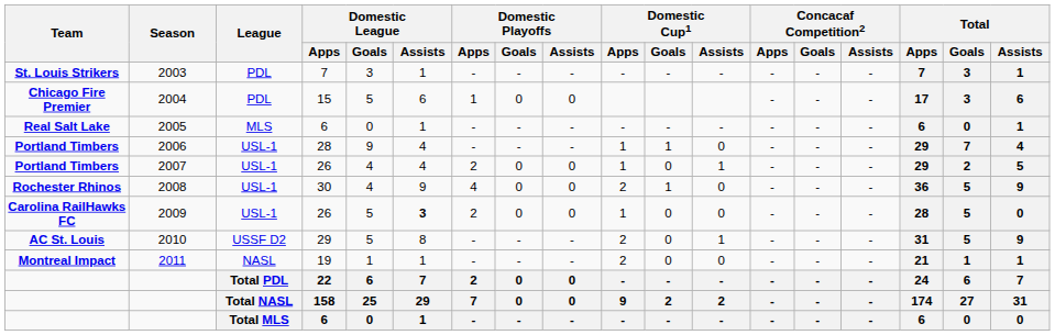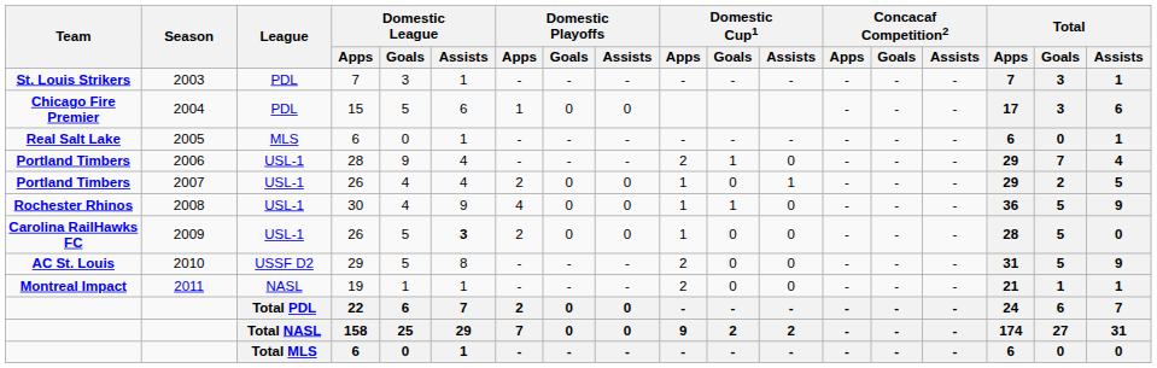 <table class="wikitable" style=font-size:90% text-align: center width=75%>
 <tr>
 <th rowspan=2 width=10%><strong>Team</strong></th>
 <th rowspan=2 width=7%><strong>Season</strong></th>
 <th rowspan=2 width=7%><strong>League</strong></th>
 <th colspan=3 width=10%>Domestic<br>League</th>
 <th colspan=3 width=10%>Domestic<br>Playoffs</th>
 <th colspan=3 width=10%>Domestic<br>Cup<sup>1</sup></th>
 <th colspan=3 width=10%>Concacaf<br>Competition<sup>2</sup></th>
 <th colspan=3 width=10%>Total</th>
 </tr>
 <tr>
 <th align=center><strong>Apps</strong></th>
 <th align=center><strong>Goals</strong></th>
 <th align=center><strong>Assists</strong></th>
 <th align=center><strong>Apps</strong></th>
 <th align=center><strong>Goals</strong></th>
 <th align=center><strong>Assists</strong></th>
 <th align=center><strong>Apps</strong></th>
 <th align=center><strong>Goals</strong></th>
 <th align=center><strong>Assists</strong></th>
 <th align=center><strong>Apps</strong></th>
 <th align=center><strong>Goals</strong></th>
 <th align=center><strong>Assists</strong></th>
 <th align=center><strong>Apps</strong></th>
 <th align=center><strong>Goals</strong></th>
 <th align=center><strong>Assists</strong></th>
 </tr>
 <tr>
 <td rowspan=1 align=center><strong><a href='#'>St. Louis Strikers</a></strong></td>
 <td align=center>2003</td>
 <td align=center><a href='#'>PDL</a></td>
 <td align=center>7</td>
 <td align=center>3</td>
 <td align=center>1</td>
 <td align=center>-</td>
 <td align=center>-</td>
 <td align=center>-</td>
 <td align=center>-</td>
 <td align=center>-</td>
 <td align=center>-</td>
 <td align=center>-</td>
 <td align=center>-</td>
 <td align=center>-</td>
 <th align=center><strong>7</strong></th>
 <th align=center><strong>3</strong></th>
 <th align=center><strong>1</strong></th>
 </tr>
 <tr>
 <td rowspan=1 align=center><strong><a href='#'>Chicago Fire Premier</a></strong></td>
 <td align=center>2004</td>
 <td align=center><a href='#'>PDL</a></td>
 <td align=center>15</td>
 <td align=center>5</td>
 <td align=center>6</td>
 <td align=center>1</td>
 <td align=center>0</td>
 <td align=center>0</td>
 <td align=center></td>
 <td align=center></td>
 <td align=center></td>
 <td align=center>-</td>
 <td align=center>-</td>
 <td align=center>-</td>
 <th align=center><strong>17</strong></th>
 <th align=center><strong>3</strong></th>
 <th align=center><strong>6</strong></th>
 </tr>
 <tr>
 <td rowspan=1 align=center><strong><a href='#'>Real Salt Lake</a></strong></td>
 <td align=center>2005</td>
 <td align=center><a href='#'>MLS</a></td>
 <td align=center>6</td>
 <td align=center>0</td>
 <td align=center>1</td>
 <td align=center>-</td>
 <td align=center>-</td>
 <td align=center>-</td>
 <td align=center>-</td>
 <td align=center>-</td>
 <td align=center>-</td>
 <td align=center>-</td>
 <td align=center>-</td>
 <td align=center>-</td>
 <th align=center><strong>6</strong></th>
 <th align=center><strong>0</strong></th>
 <th align=center><strong>1</strong></th>
 </tr>
 <tr>
 <td rowspan=1 align=center><strong><a href='#'>Portland Timbers</a></strong></td>
 <td align=center>2006</td>
 <td align=center><a href='#'>USL-1</a></td>
 <td align=center>28</td>
 <td align=center>9</td>
 <td align=center>4</td>
 <td align=center>-</td>
 <td align=center>-</td>
 <td align=center>-</td>
-<td align=center>1</td>
+<td align=center>2</td>
 <td align=center>1</td>
 <td align=center>0</td>
 <td align=center>-</td>
 <td align=center>-</td>
 <td align=center>-</td>
 <th align=center><strong>29</strong></th>
 <th align=center><strong>7</strong></th>
 <th align=center><strong>4</strong></th>
 </tr>
 <tr>
 <td rowspan=1 align=center><strong><a href='#'>Portland Timbers</a></strong></td>
 <td align=center>2007</td>
 <td align=center><a href='#'>USL-1</a></td>
 <td align=center>26</td>
 <td align=center>4</td>
 <td align=center>4</td>
 <td align=center>2</td>
 <td align=center>0</td>
 <td align=center>0</td>
 <td align=center>1</td>
 <td align=center>0</td>
 <td align=center>1</td>
 <td align=center>-</td>
 <td align=center>-</td>
 <td align=center>-</td>
 <th align=center><strong>29</strong></th>
 <th align=center>2</th>
 <th align=center><strong>5</strong></th>
 </tr>
 <tr>
 <td rowspan=1 align=center><strong><a href='#'>Rochester Rhinos</a></strong></td>
 <td align=center>2008</td>
 <td align=center><a href='#'>USL-1</a></td>
 <td align=center>30</td>
 <td align=center>4</td>
 <td align=center>9</td>
 <td align=center>4</td>
 <td align=center>0</td>
 <td align=center>0</td>
-<td align=center>2</td>
+<td align=center>1</td>
 <td align=center>1</td>
 <td align=center>0</td>
 <td align=center>-</td>
 <td align=center>-</td>
 <td align=center>-</td>
 <th align=center><strong>36</strong></th>
 <th align=center><strong>5</strong></th>
 <th align=center><strong>9</strong></th>
 </tr>
 <tr>
 <td rowspan=1 align=center><strong><a href='#'>Carolina RailHawks FC</a></strong></td>
 <td align=center>2009</td>
 <td align=center><a href='#'>USL-1</a></td>
 <td align=center>26</td>
 <td align=center>5</td>
 <td align=center><strong>3</strong></td>
 <td align=center>2</td>
 <td align=center>0</td>
 <td align=center>0</td>
 <td align=center>1</td>
 <td align=center>0</td>
 <td align=center>0</td>
 <td align=center>-</td>
 <td align=center>-</td>
 <td align=center>-</td>
 <th align=center><strong>28</strong></th>
 <th align=center><strong>5</strong></th>
 <th align=center><strong>0</strong></th>
 </tr>
 <tr>
 <td rowspan=1 align=center><strong><a href='#'>AC St. Louis</a></strong></td>
 <td align=center>2010</td>
 <td align=center><a href='#'>USSF D2</a></td>
 <td align=center>29</td>
 <td align=center>5</td>
 <td align=center>8</td>
 <td align=center>-</td>
 <td align=center>-</td>
 <td align=center>-</td>
 <td align=center>2</td>
 <td align=center>0</td>
-<td align=center>1</td>
+<td align=center>0</td>
 <td align=center>-</td>
 <td align=center>-</td>
 <td align=center>-</td>
 <th align=center><strong>31</strong></th>
 <th align=center><strong>5</strong></th>
 <th align=center><strong>9</strong></th>
 </tr>
 <tr>
 <td rowspan=1 align=center><strong><a href='#'>Montreal Impact</a></strong></td>
 <td align=center><a href='#'>2011</a></td>
 <td align=center><a href='#'>NASL</a></td>
 <td align=center>19</td>
 <td align=center>1</td>
 <td align=center>1</td>
 <td align=center>-</td>
 <td align=center>-</td>
 <td align=center>-</td>
 <td align=center>2</td>
 <td align=center>0</td>
 <td align=center>0</td>
 <td align=center>-</td>
 <td align=center>-</td>
 <td align=center>-</td>
 <th align=center><strong>21</strong></th>
 <th align=center><strong>1</strong></th>
 <th align=center><strong>1</strong></th>
 </tr>
 <tr>
 <td></td>
 <td></td>
 <th>Total <a href='#'>PDL</a></th>
 <th>22</th>
 <th>6</th>
 <th>7</th>
 <th>2</th>
 <th>0</th>
 <th>0</th>
 <th>-</th>
 <th>-</th>
 <th>-</th>
 <th>-</th>
 <th>-</th>
 <th>-</th>
 <th>24</th>
 <th>6</th>
 <th>7</th>
 </tr>
 <tr>
 <td></td>
 <td></td>
 <th>Total <a href='#'>NASL</a></th>
 <th>158</th>
 <th>25</th>
 <th>29</th>
 <th>7</th>
 <th>0</th>
 <th>0</th>
 <th>9</th>
 <th>2</th>
 <th>2</th>
 <th>-</th>
 <th>-</th>
 <th>-</th>
 <th>174</th>
 <th>27</th>
 <th>31</th>
 </tr>
 <tr>
 <td></td>
 <td></td>
 <th>Total <a href='#'>MLS</a></th>
 <th>6</th>
 <th>0</th>
 <th>1</th>
 <th>-</th>
 <th>-</th>
 <th>-</th>
 <th>-</th>
 <th>-</th>
 <th>-</th>
 <th>-</th>
 <th>-</th>
 <th>-</th>
 <th>6</th>
 <th>0</th>
 <th>0</th>
 </tr>
 </table>
